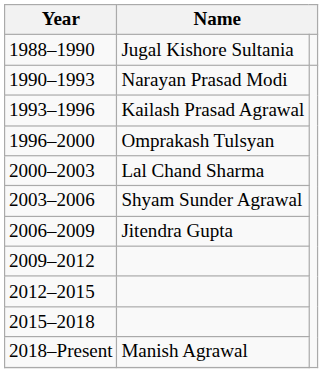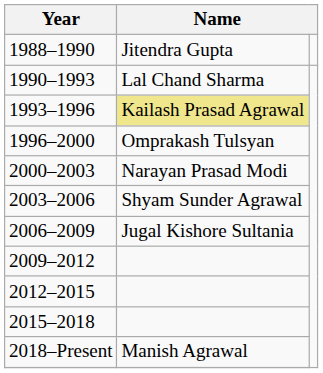 <table class="wikitable">
 <tr>
 <th>Year</th>
 <th colspan="2">Name</th>
 </tr>
 <tr>
 <td>1988–1990</td>
-<td>Jugal Kishore Sultania</td>
+<td>Jitendra Gupta</td>
 <td></td>
 </tr>
 <tr>
 <td>1990–1993</td>
-<td>Narayan Prasad Modi</td>
+<td>Lal Chand Sharma</td>
 </tr>
 <tr>
 <td>1993–1996</td>
-<td>Kailash Prasad Agrawal</td>
+<td style="background: khaki;">Kailash Prasad Agrawal</td>
 </tr>
 <tr>
 <td>1996–2000</td>
 <td>Omprakash Tulsyan</td>
 </tr>
 <tr>
 <td>2000–2003</td>
-<td>Lal Chand Sharma</td>
+<td>Narayan Prasad Modi</td>
 </tr>
 <tr>
 <td>2003–2006</td>
 <td>Shyam Sunder Agrawal</td>
 </tr>
 <tr>
 <td>2006–2009</td>
-<td>Jitendra Gupta</td>
+<td>Jugal Kishore Sultania</td>
 </tr>
 <tr>
 <td>2009–2012</td>
 <td></td>
 </tr>
 <tr>
 <td>2012–2015</td>
 <td></td>
 </tr>
 <tr>
 <td>2015–2018</td>
 <td></td>
 </tr>
 <tr>
 <td>2018–Present</td>
 <td>Manish Agrawal</td>
 </tr>
 <tr>
 </tr>
 </table>
